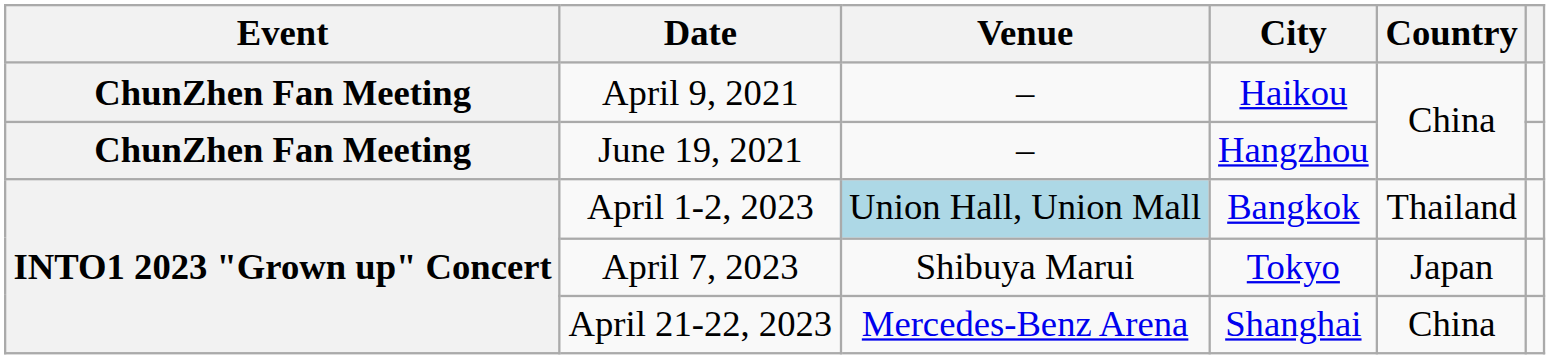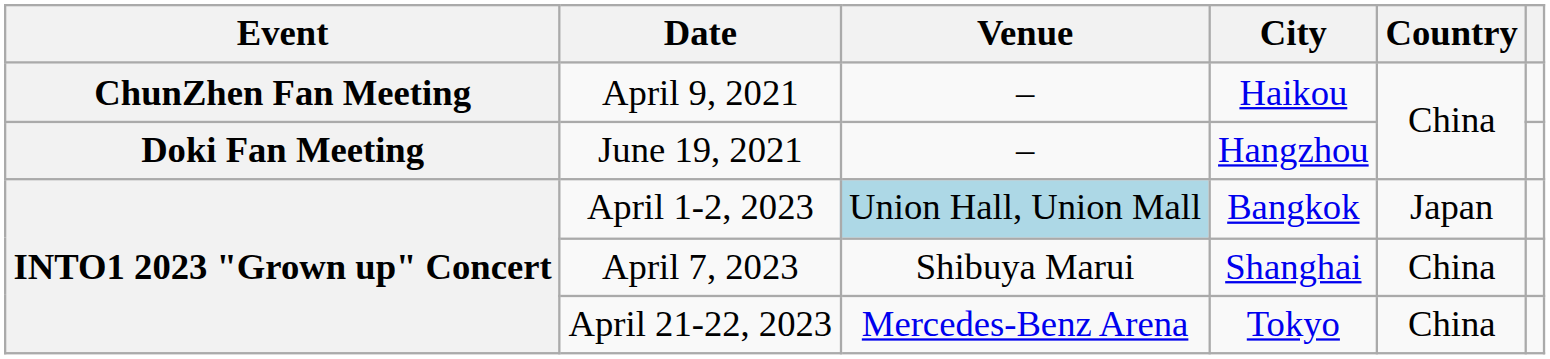 <table class="wikitable sortable plainrowheaders" style="text-align:center;">
 <tr>
 <th scope="col">Event</th>
 <th scope="col">Date</th>
 <th scope="col">Venue</th>
 <th scope="col">City</th>
 <th scope="col">Country</th>
 <th scope="col" class="unsortable"></th>
 </tr>
 <tr>
 <th scope="row">ChunZhen Fan Meeting</th>
 <td>April 9, 2021</td>
 <td>–</td>
 <td><a href='#'>Haikou</a></td>
 <td rowspan="2">China</td>
 <td></td>
 </tr>
 <tr>
-<th scope="row">ChunZhen Fan Meeting</th>
+<th scope="row">Doki Fan Meeting</th>
 <td>June 19, 2021</td>
 <td>–</td>
 <td><a href='#'>Hangzhou</a></td>
 <td></td>
 </tr>
 <tr>
 <th rowspan="3" scope="row">INTO1 2023 "Grown up" Concert</th>
 <td>April 1-2, 2023</td>
 <td style="background: lightblue;">Union Hall, Union Mall</td>
 <td><a href='#'>Bangkok</a></td>
-<td>Thailand</td>
+<td>Japan</td>
 <td></td>
 </tr>
 <tr>
 <td>April 7, 2023</td>
 <td>Shibuya Marui</td>
-<td><a href='#'>Tokyo</a></td>
-<td>Japan</td>
+<td><a href='#'>Shanghai</a></td>
+<td>China</td>
 <td></td>
 </tr>
 <tr>
 <td>April 21-22, 2023</td>
 <td><a href='#'>Mercedes-Benz Arena</a></td>
-<td><a href='#'>Shanghai</a></td>
+<td><a href='#'>Tokyo</a></td>
 <td>China</td>
 <td></td>
 </tr>
 </table>
